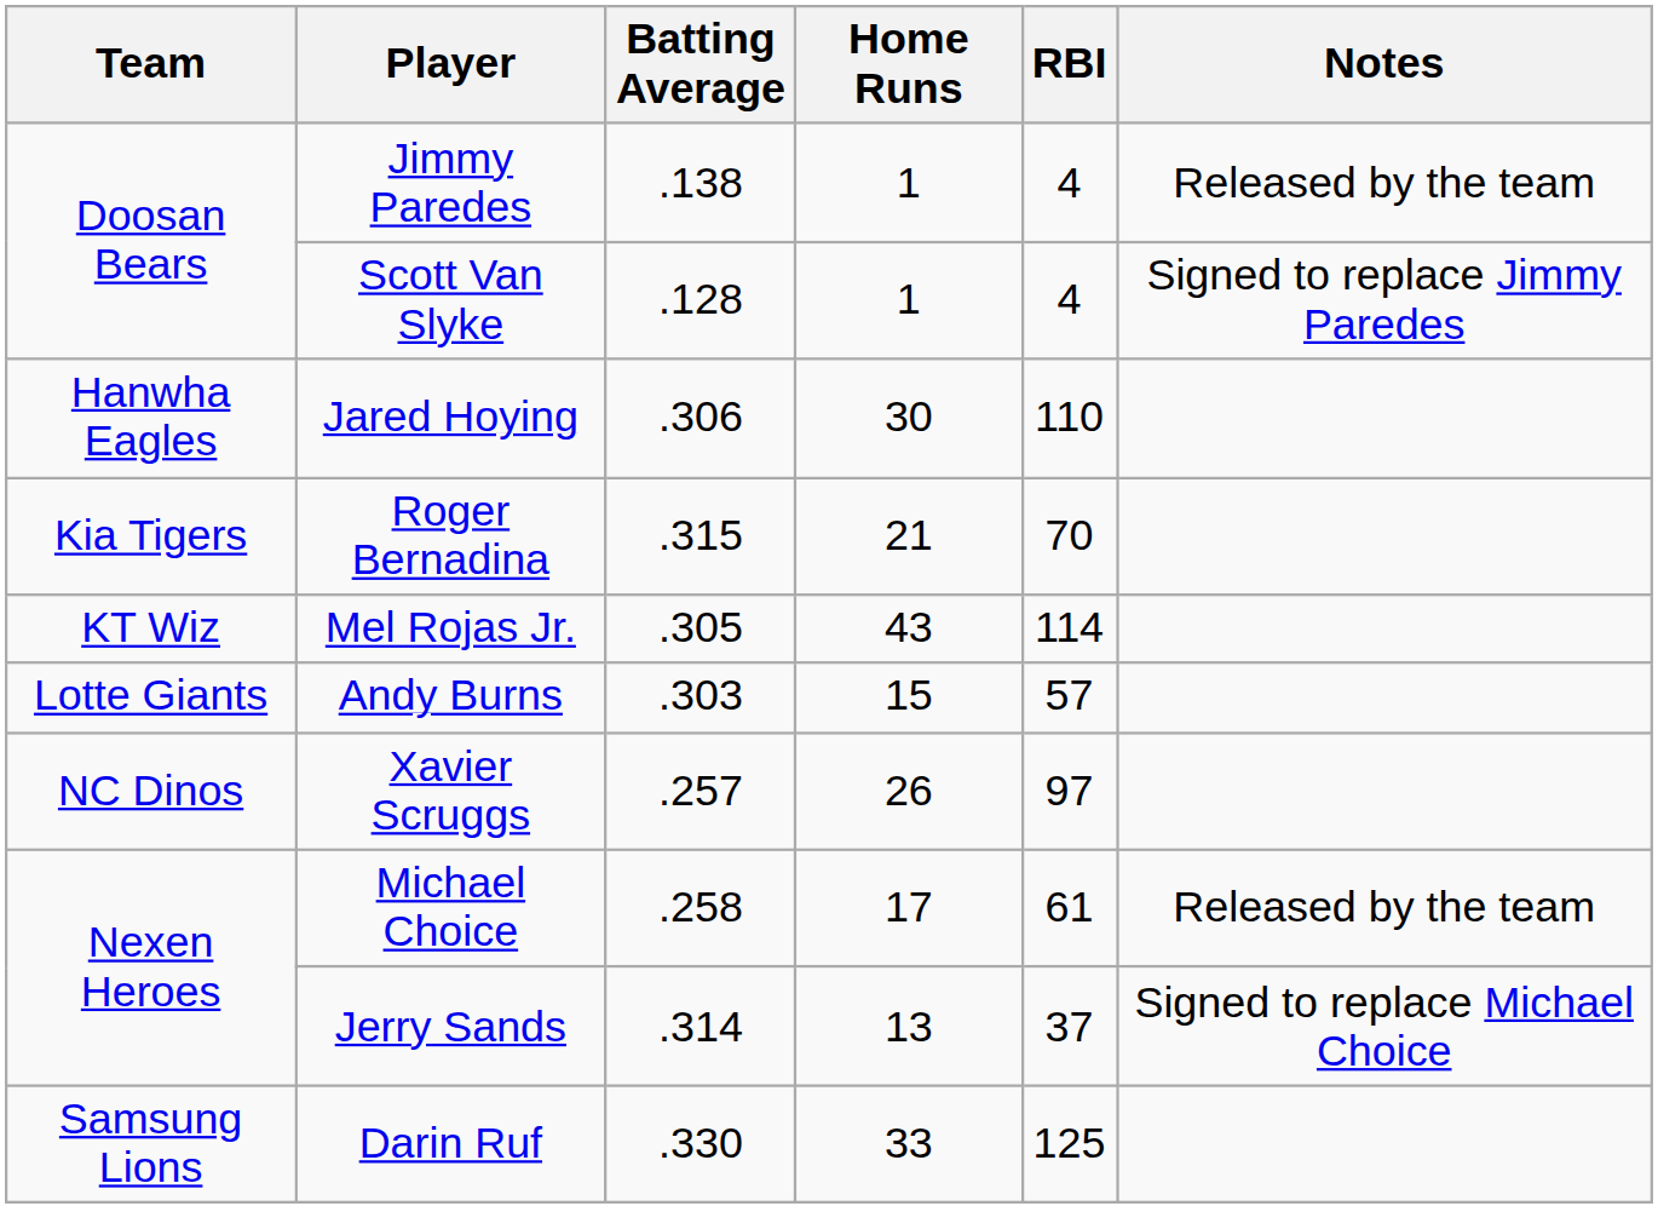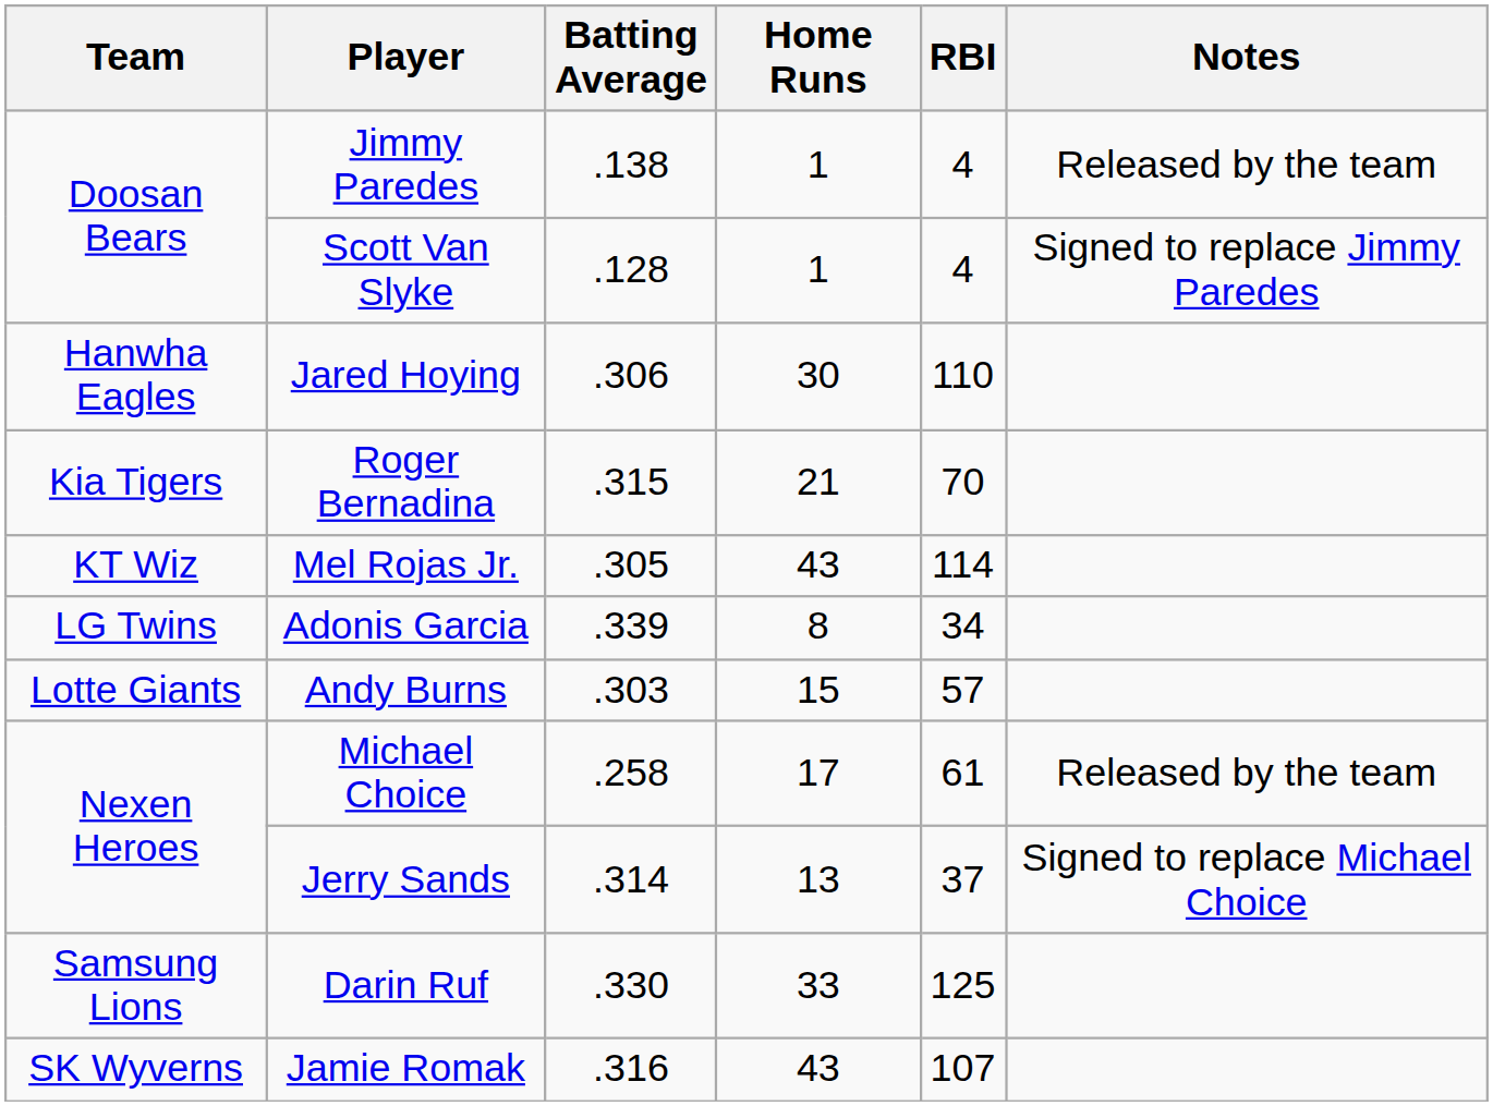 <table class="wikitable sortable" style="text-align:center;">
 <tr>
 <th>Team</th>
 <th>Player</th>
 <th>Batting<br>Average</th>
 <th>Home Runs</th>
 <th>RBI</th>
 <th>Notes</th>
 </tr>
 <tr>
 <td rowspan = 2><a href='#'>Doosan Bears</a></td>
 <td><a href='#'>Jimmy Paredes</a></td>
 <td>.138</td>
 <td>1</td>
 <td>4</td>
 <td>Released by the team</td>
 </tr>
 <tr>
 <td><a href='#'>Scott Van Slyke</a></td>
 <td>.128</td>
 <td>1</td>
 <td>4</td>
 <td>Signed to replace <a href='#'>Jimmy Paredes</a></td>
 </tr>
 <tr>
 <td><a href='#'>Hanwha Eagles</a></td>
 <td><a href='#'>Jared Hoying</a></td>
 <td>.306</td>
 <td>30</td>
 <td>110</td>
 <td></td>
 </tr>
 <tr>
 <td><a href='#'>Kia Tigers</a></td>
 <td><a href='#'>Roger Bernadina</a></td>
 <td>.315</td>
 <td>21</td>
 <td>70</td>
 <td></td>
 </tr>
 <tr>
 <td><a href='#'>KT Wiz</a></td>
 <td><a href='#'>Mel Rojas Jr.</a></td>
 <td>.305</td>
 <td>43</td>
 <td>114</td>
 <td></td>
 </tr>
 <tr>
+<td><a href='#'>LG Twins</a></td>
+<td><a href='#'>Adonis Garcia</a></td>
+<td>.339</td>
+<td>8</td>
+<td>34</td>
+<td></td>
+</tr>
+<tr>
 <td><a href='#'>Lotte Giants</a></td>
 <td><a href='#'>Andy Burns</a></td>
 <td>.303</td>
 <td>15</td>
 <td>57</td>
-<td></td>
-</tr>
-<tr>
-<td><a href='#'>NC Dinos</a></td>
-<td><a href='#'>Xavier Scruggs</a></td>
-<td>.257</td>
-<td>26</td>
-<td>97</td>
 <td></td>
 </tr>
 <tr>
 <td rowspan = 2><a href='#'>Nexen Heroes</a></td>
 <td><a href='#'>Michael Choice</a></td>
 <td>.258</td>
 <td>17</td>
 <td>61</td>
 <td>Released by the team</td>
 </tr>
 <tr>
 <td><a href='#'>Jerry Sands</a></td>
 <td>.314</td>
 <td>13</td>
 <td>37</td>
 <td>Signed to replace <a href='#'>Michael Choice</a></td>
 </tr>
 <tr>
 <td><a href='#'>Samsung Lions</a></td>
 <td><a href='#'>Darin Ruf</a></td>
 <td>.330</td>
 <td>33</td>
 <td>125</td>
 <td></td>
 </tr>
 <tr>
+<td><a href='#'>SK Wyverns</a></td>
+<td><a href='#'>Jamie Romak</a></td>
+<td>.316</td>
+<td>43</td>
+<td>107</td>
+<td></td>
+</tr>
+<tr>
 </tr>
 </table>
